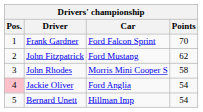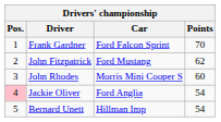 <table class="wikitable" style="font-size: 90%">
 <tr>
 <th colspan=4>Drivers' championship</th>
 </tr>
 <tr>
 <th>Pos.</th>
 <th>Driver</th>
 <th>Car</th>
 <th>Points</th>
 </tr>
 <tr>
 <td align=center>1</td>
 <td> <a href='#'>Frank Gardner</a></td>
 <td><a href='#'>Ford Falcon Sprint</a></td>
 <td align=center>70</td>
 </tr>
 <tr>
 <td align=center>2</td>
 <td> <a href='#'>John Fitzpatrick</a></td>
 <td><a href='#'>Ford Mustang</a></td>
 <td align=center>62</td>
 </tr>
 <tr>
 <td align=center>3</td>
 <td> <a href='#'>John Rhodes</a></td>
 <td><a href='#'>Morris Mini Cooper S</a></td>
-<td align=center>58</td>
+<td align=center>60</td>
 </tr>
 <tr>
 <td align=center style="background: pink;">4</td>
 <td> <a href='#'>Jackie Oliver</a></td>
 <td><a href='#'>Ford Anglia</a></td>
 <td align=center>54</td>
 </tr>
 <tr>
 <td align=center>5</td>
 <td> <a href='#'>Bernard Unett</a></td>
 <td><a href='#'>Hillman Imp</a></td>
 <td align=center>54</td>
 </tr>
 </table>
